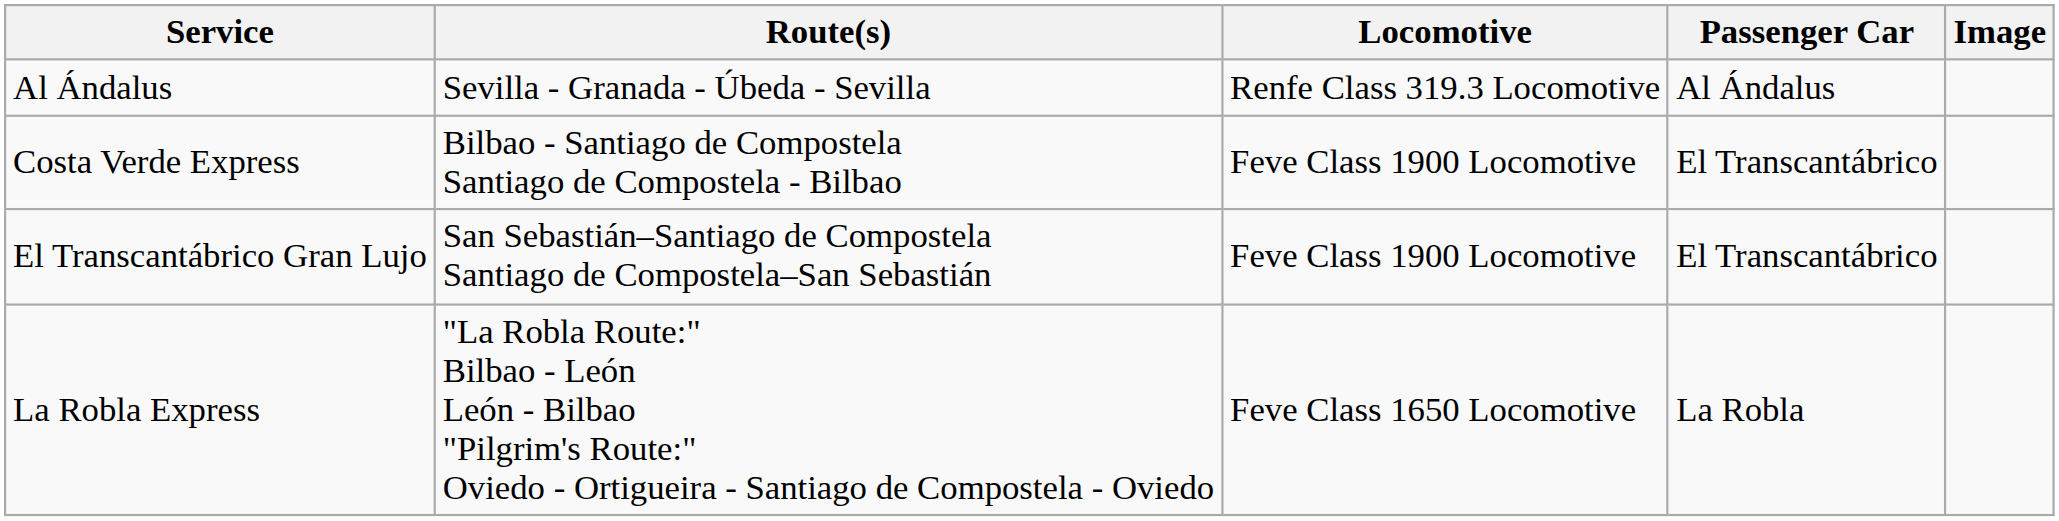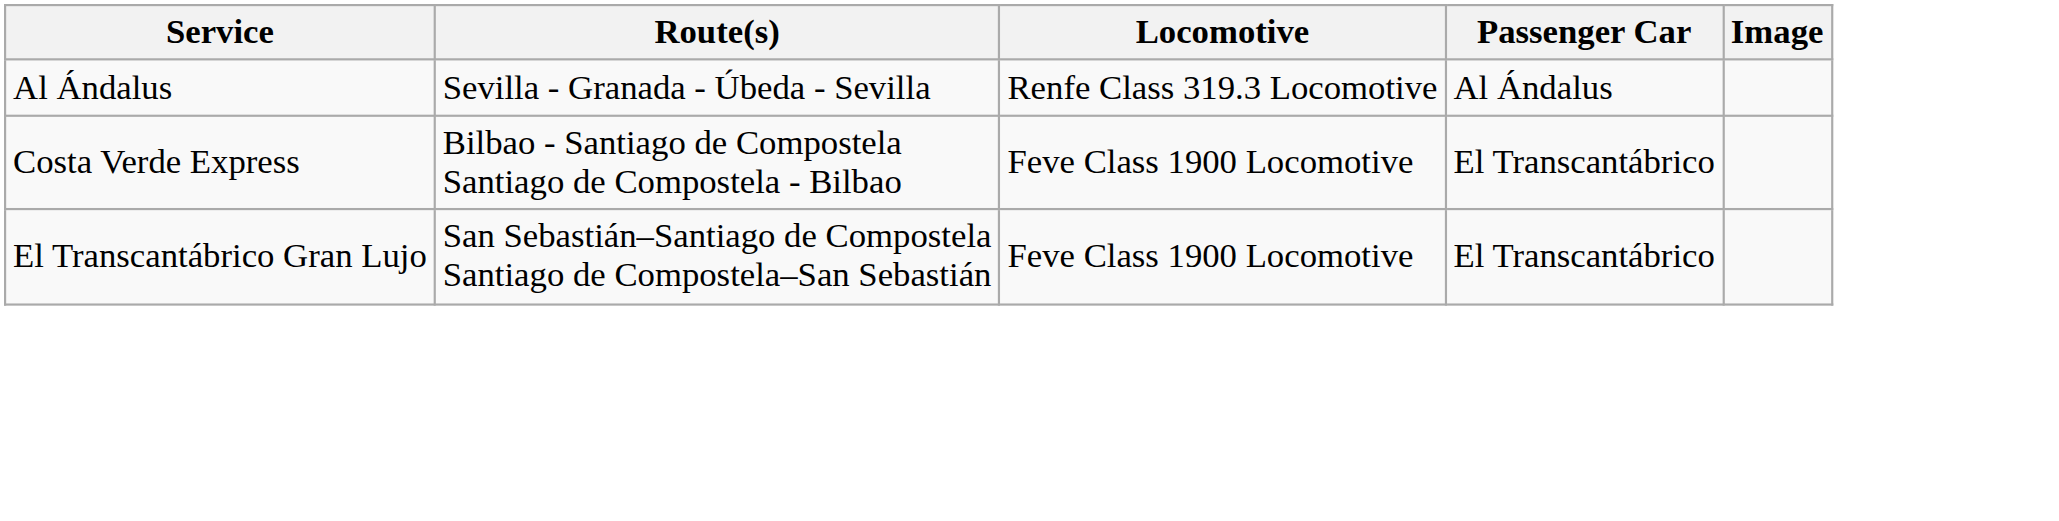 <table class="wikitable left">
 <tr>
 <th>Service</th>
 <th>Route(s)</th>
 <th>Locomotive</th>
 <th>Passenger Car</th>
 <th>Image</th>
 </tr>
 <tr>
 <td>Al Ándalus</td>
 <td>Sevilla - Granada - Úbeda - Sevilla</td>
 <td>Renfe Class 319.3 Locomotive</td>
 <td>Al Ándalus</td>
 <td></td>
 </tr>
 <tr>
 <td>Costa Verde Express</td>
 <td>Bilbao - Santiago de Compostela<br>Santiago de Compostela - Bilbao</td>
 <td>Feve Class 1900 Locomotive</td>
 <td>El Transcantábrico</td>
 <td></td>
 </tr>
 <tr>
 <td>El Transcantábrico Gran Lujo</td>
 <td>San Sebastián–Santiago de Compostela<br>Santiago de Compostela–San Sebastián</td>
 <td>Feve Class 1900 Locomotive</td>
 <td>El Transcantábrico</td>
 <td></td>
 </tr>
-<tr>
-<td>La Robla Express</td>
-<td>"La Robla Route:"<br>Bilbao - León<br>León - Bilbao<br>"Pilgrim's Route:"<br>Oviedo - Ortigueira - Santiago de Compostela - Oviedo</td>
-<td>Feve Class 1650 Locomotive</td>
-<td>La Robla</td>
-<td></td>
-</tr>
 </table>
